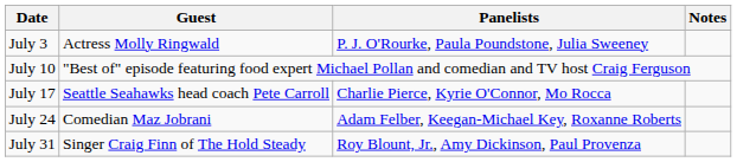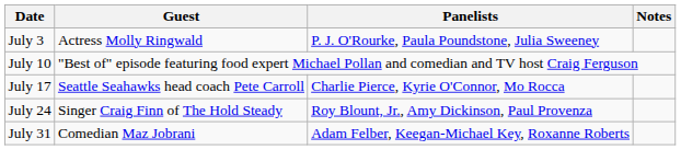 <table class="wikitable">
 <tr>
 <th>Date</th>
 <th>Guest</th>
 <th>Panelists</th>
 <th>Notes</th>
 </tr>
 <tr>
 <td>July 3</td>
 <td>Actress <a href='#'>Molly Ringwald</a></td>
 <td><a href='#'>P. J. O'Rourke</a>, <a href='#'>Paula Poundstone</a>, <a href='#'>Julia Sweeney</a></td>
 <td></td>
 </tr>
 <tr>
 <td>July 10</td>
 <td colspan=3>"Best of" episode featuring food expert <a href='#'>Michael Pollan</a> and comedian and TV host <a href='#'>Craig Ferguson</a></td>
 </tr>
 <tr>
 <td>July 17</td>
 <td><a href='#'>Seattle Seahawks</a> head coach <a href='#'>Pete Carroll</a></td>
 <td><a href='#'>Charlie Pierce</a>, <a href='#'>Kyrie O'Connor</a>, <a href='#'>Mo Rocca</a></td>
 <td></td>
 </tr>
 <tr>
 <td>July 24</td>
+<td>Singer <a href='#'>Craig Finn</a> of <a href='#'>The Hold Steady</a></td>
+<td><a href='#'>Roy Blount, Jr.</a>, <a href='#'>Amy Dickinson</a>, <a href='#'>Paul Provenza</a></td>
+<td></td>
+</tr>
+<tr>
+<td>July 31</td>
 <td>Comedian <a href='#'>Maz Jobrani</a></td>
 <td><a href='#'>Adam Felber</a>, <a href='#'>Keegan-Michael Key</a>, <a href='#'>Roxanne Roberts</a></td>
 <td></td>
 </tr>
-<tr>
-<td>July 31</td>
-<td>Singer <a href='#'>Craig Finn</a> of <a href='#'>The Hold Steady</a></td>
-<td><a href='#'>Roy Blount, Jr.</a>, <a href='#'>Amy Dickinson</a>, <a href='#'>Paul Provenza</a></td>
-<td></td>
-</tr>
 </table>
